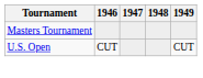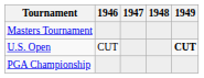 <table class="wikitable" style="font-size:95%;text-align:center;">
 <tr>
 <th>Tournament</th>
 <th>1946</th>
 <th>1947</th>
 <th>1948</th>
 <th>1949</th>
 </tr>
 <tr>
 <td align=left><a href='#'>Masters Tournament</a></td>
 <td style="background:#eeeeee;"></td>
 <td style="background:#eeeeee;"></td>
 <td style="background:#eeeeee;"></td>
 <td style="background:#eeeeee;"></td>
 </tr>
 <tr>
 <td align=left><a href='#'>U.S. Open</a></td>
 <td>CUT</td>
 <td style="background:#eeeeee;"></td>
 <td style="background:#eeeeee;"></td>
-<td>CUT</td>
+<td><strong>CUT</strong></td>
+</tr>
+<tr>
+<td align=left><a href='#'>PGA Championship</a></td>
+<td style="background:#eeeeee;"></td>
+<td style="background:#eeeeee;"></td>
+<td style="background:#eeeeee;"></td>
+<td style="background:#eeeeee;"></td>
 </tr>
 </table>
